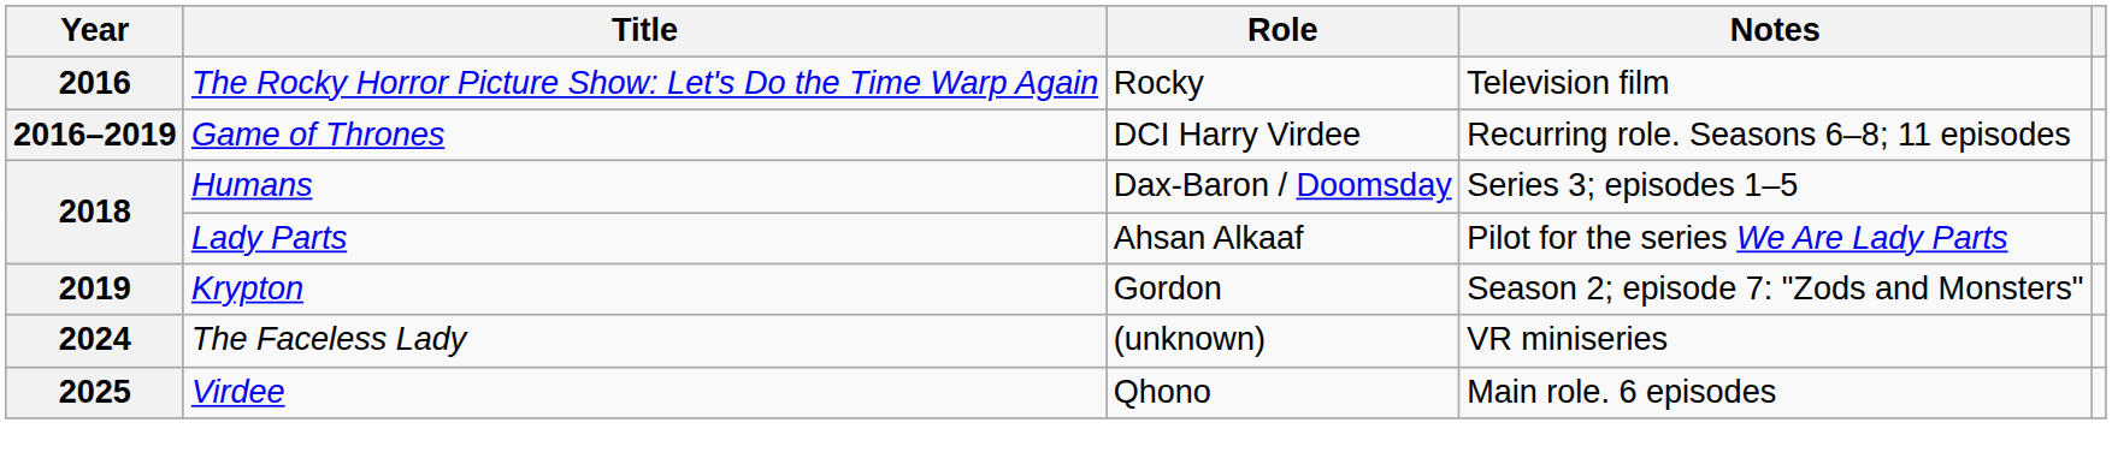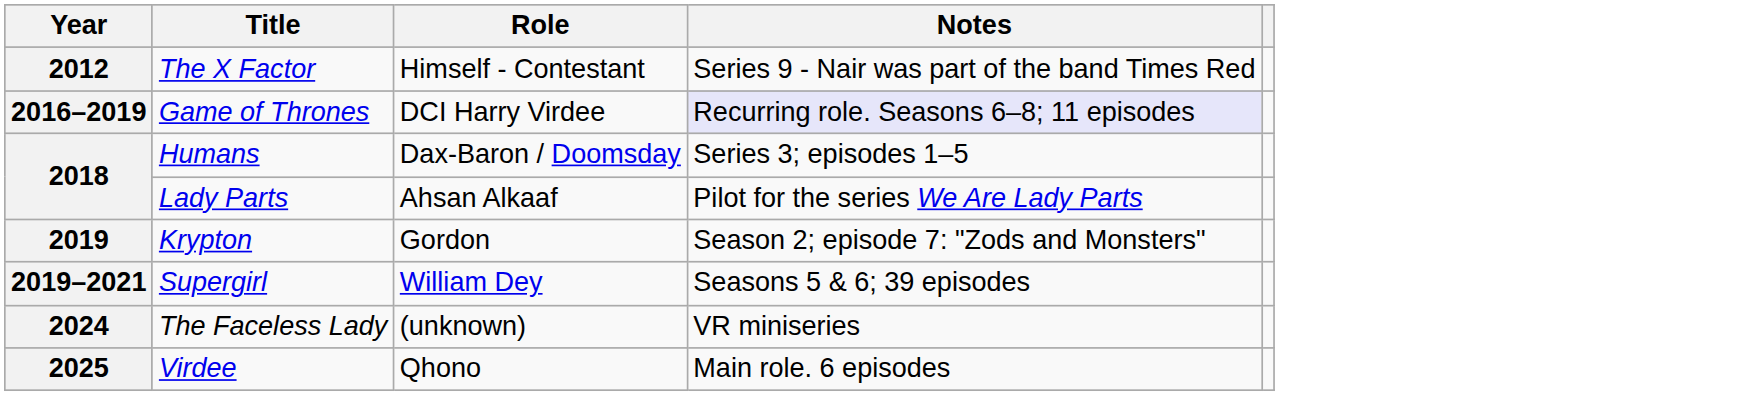 <table class="wikitable plainrowheaders sortable">
 <tr>
 <th scope="col">Year</th>
 <th scope="col">Title</th>
 <th scope="col">Role</th>
 <th scope="col" class="unsortable">Notes</th>
 <th scope="col" class="unsortable"></th>
 </tr>
 <tr>
-<th scope="row">2016</th>
-<td><em><a href='#'>The Rocky Horror Picture Show: Let's Do the Time Warp Again</a></em></td>
-<td>Rocky</td>
-<td>Television film</td>
+<th scope="row">2012</th>
+<td><em><a href='#'>The X Factor</a></em></td>
+<td>Himself - Contestant</td>
+<td>Series 9 - Nair was part of the band Times Red</td>
 <td align="center"></td>
 </tr>
 <tr>
 <th scope="row">2016–2019</th>
 <td><em><a href='#'>Game of Thrones</a></em></td>
 <td>DCI Harry Virdee</td>
-<td>Recurring role. Seasons 6–8; 11 episodes</td>
+<td style="background: lavender;">Recurring role. Seasons 6–8; 11 episodes</td>
 <td align="center"></td>
 </tr>
 <tr>
 <th rowspan="2" scope="row">2018</th>
 <td><em><a href='#'>Humans</a></em></td>
 <td>Dax-Baron / <a href='#'>Doomsday</a></td>
 <td>Series 3; episodes 1–5</td>
 <td align="center"></td>
 </tr>
 <tr>
 <td><em><a href='#'>Lady Parts</a></em></td>
 <td>Ahsan Alkaaf</td>
 <td>Pilot for the series <em><a href='#'>We Are Lady Parts</a></em></td>
 <td align="center"></td>
 </tr>
 <tr>
 <th scope="row">2019</th>
 <td><em><a href='#'>Krypton</a></em></td>
 <td>Gordon</td>
 <td>Season 2; episode 7: "Zods and Monsters"</td>
 <td align="center"></td>
 </tr>
 <tr>
+<th scope="row">2019–2021</th>
+<td><em><a href='#'>Supergirl</a></em></td>
+<td><a href='#'>William Dey</a></td>
+<td>Seasons 5 & 6; 39 episodes</td>
+<td align="center"></td>
+</tr>
+<tr>
 <th scope="row">2024</th>
 <td><em>The Faceless Lady</em></td>
 <td>(unknown)</td>
 <td>VR miniseries</td>
 <td align="center"></td>
 </tr>
 <tr>
 <th scope="row">2025</th>
 <td><em><a href='#'>Virdee</a></em></td>
 <td>Qhono</td>
 <td>Main role. 6 episodes</td>
 <td align="center"></td>
 </tr>
 </table>
